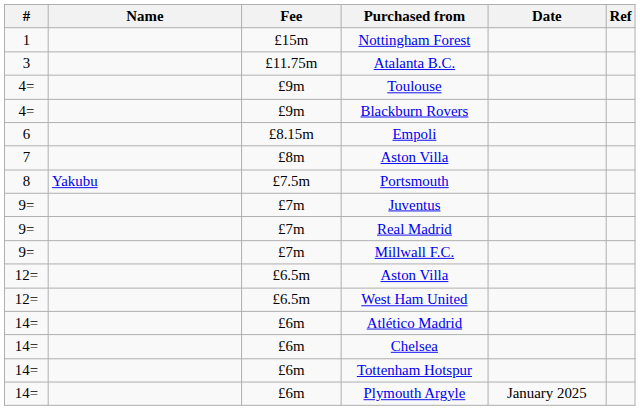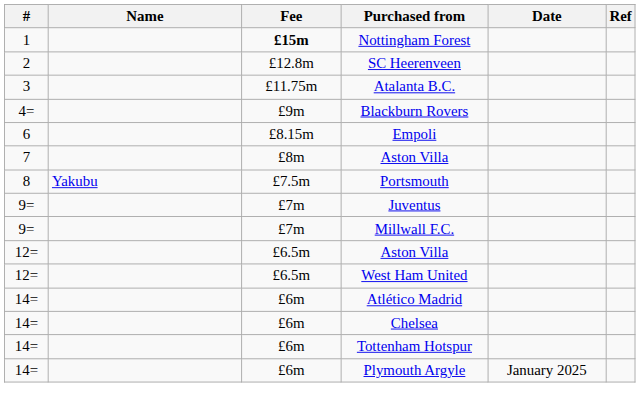 <table class="wikitable sortable" style="text-align: center;">
 <tr>
 <th style="width:40px;">#</th>
 <th style="width:200px;">Name</th>
 <th style="width:100px;">Fee</th>
 <th style="width:150px;">Purchased from</th>
 <th style="width:120px;">Date</th>
 <th style="width:20px;" class="unsortable">Ref</th>
 </tr>
 <tr>
 <td>1</td>
 <td style="text-align:left;"> </td>
-<td>£15m</td>
+<td><strong>£15m</strong></td>
 <td> <a href='#'>Nottingham Forest</a></td>
+<td></td>
+<td></td>
+</tr>
+<tr>
+<td>2</td>
+<td style="text-align:left;"> </td>
+<td>£12.8m</td>
+<td> <a href='#'>SC Heerenveen</a></td>
 <td></td>
 <td></td>
 </tr>
 <tr>
 <td>3</td>
 <td style="text-align:left;"> </td>
 <td>£11.75m</td>
 <td> <a href='#'>Atalanta B.C.</a></td>
-<td></td>
-<td></td>
-</tr>
-<tr>
-<td>4=</td>
-<td style="text-align:left;"> </td>
-<td>£9m</td>
-<td> <a href='#'>Toulouse</a></td>
 <td></td>
 <td></td>
 </tr>
 <tr>
 <td>4=</td>
 <td style="text-align:left;"> </td>
 <td>£9m</td>
 <td> <a href='#'>Blackburn Rovers</a></td>
 <td></td>
 <td></td>
 </tr>
 <tr>
 <td>6</td>
 <td style="text-align:left;"> </td>
 <td>£8.15m</td>
 <td> <a href='#'>Empoli</a></td>
 <td></td>
 <td></td>
 </tr>
 <tr>
 <td>7</td>
 <td style="text-align:left;"> </td>
 <td>£8m</td>
 <td> <a href='#'>Aston Villa</a></td>
 <td></td>
 <td></td>
 </tr>
 <tr>
 <td>8</td>
 <td style="text-align:left;"> <a href='#'>Yakubu</a></td>
 <td>£7.5m</td>
 <td> <a href='#'>Portsmouth</a></td>
 <td></td>
 <td></td>
 </tr>
 <tr>
 <td>9=</td>
 <td style="text-align:left;"> </td>
 <td>£7m</td>
 <td> <a href='#'>Juventus</a></td>
-<td></td>
-<td></td>
-</tr>
-<tr>
-<td>9=</td>
-<td style="text-align:left;"> </td>
-<td>£7m</td>
-<td> <a href='#'>Real Madrid</a></td>
 <td></td>
 <td></td>
 </tr>
 <tr>
 <td>9=</td>
 <td style="text-align:left;"> </td>
 <td>£7m</td>
 <td> <a href='#'>Millwall F.C.</a></td>
 <td></td>
 <td></td>
 </tr>
 <tr>
 <td>12=</td>
 <td style="text-align:left;"> </td>
 <td>£6.5m</td>
 <td> <a href='#'>Aston Villa</a></td>
 <td></td>
 <td></td>
 </tr>
 <tr>
 <td>12=</td>
 <td style="text-align:left;"> </td>
 <td>£6.5m</td>
 <td> <a href='#'>West Ham United</a></td>
 <td></td>
 <td></td>
 </tr>
 <tr>
 <td>14=</td>
 <td style="text-align:left;"> </td>
 <td>£6m</td>
 <td> <a href='#'>Atlético Madrid</a></td>
 <td></td>
 <td></td>
 </tr>
 <tr>
 <td>14=</td>
 <td style="text-align:left;"> </td>
 <td>£6m</td>
 <td> <a href='#'>Chelsea</a></td>
 <td></td>
 <td></td>
 </tr>
 <tr>
 <td>14=</td>
 <td style="text-align:left;"> </td>
 <td>£6m</td>
 <td> <a href='#'>Tottenham Hotspur</a></td>
 <td></td>
 <td></td>
 </tr>
 <tr>
 <td>14=</td>
 <td style="text-align:left;"> </td>
 <td>£6m</td>
 <td> <a href='#'>Plymouth Argyle</a></td>
 <td>January 2025</td>
 <td></td>
 </tr>
 </table>
